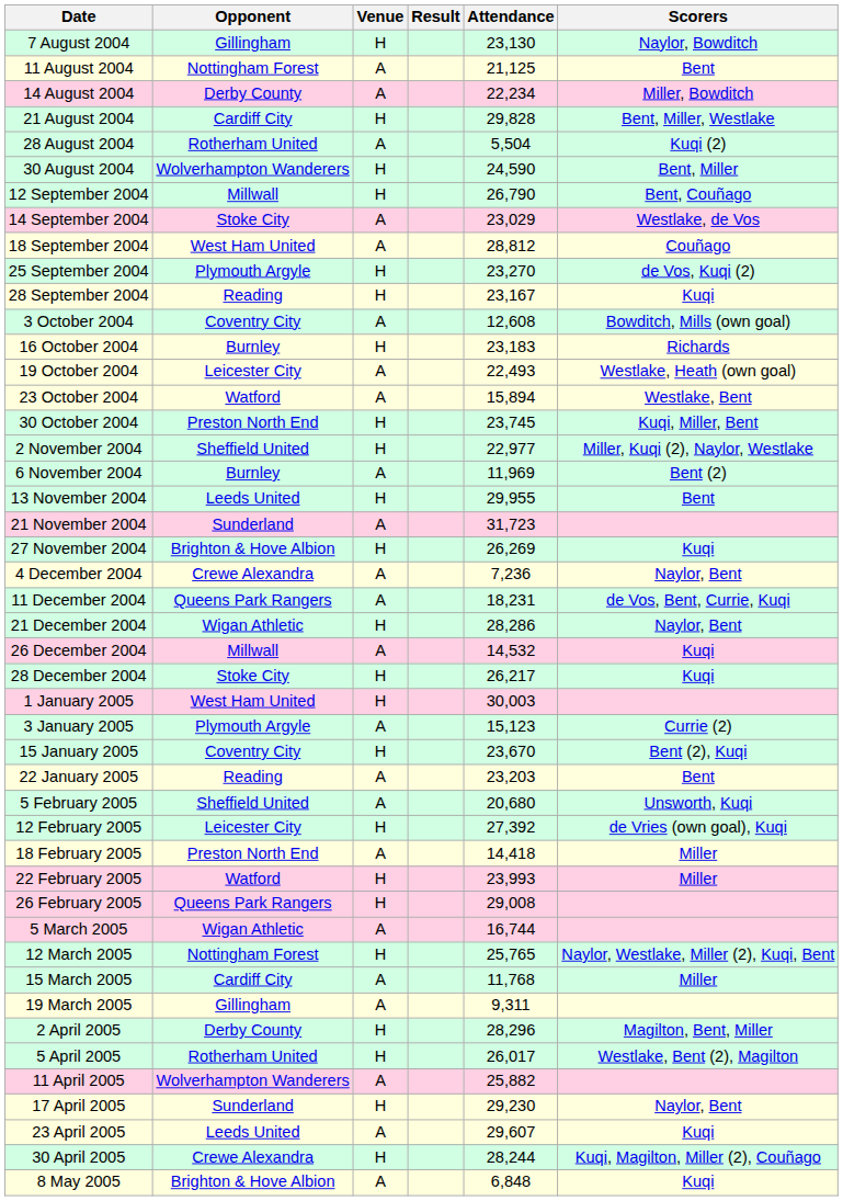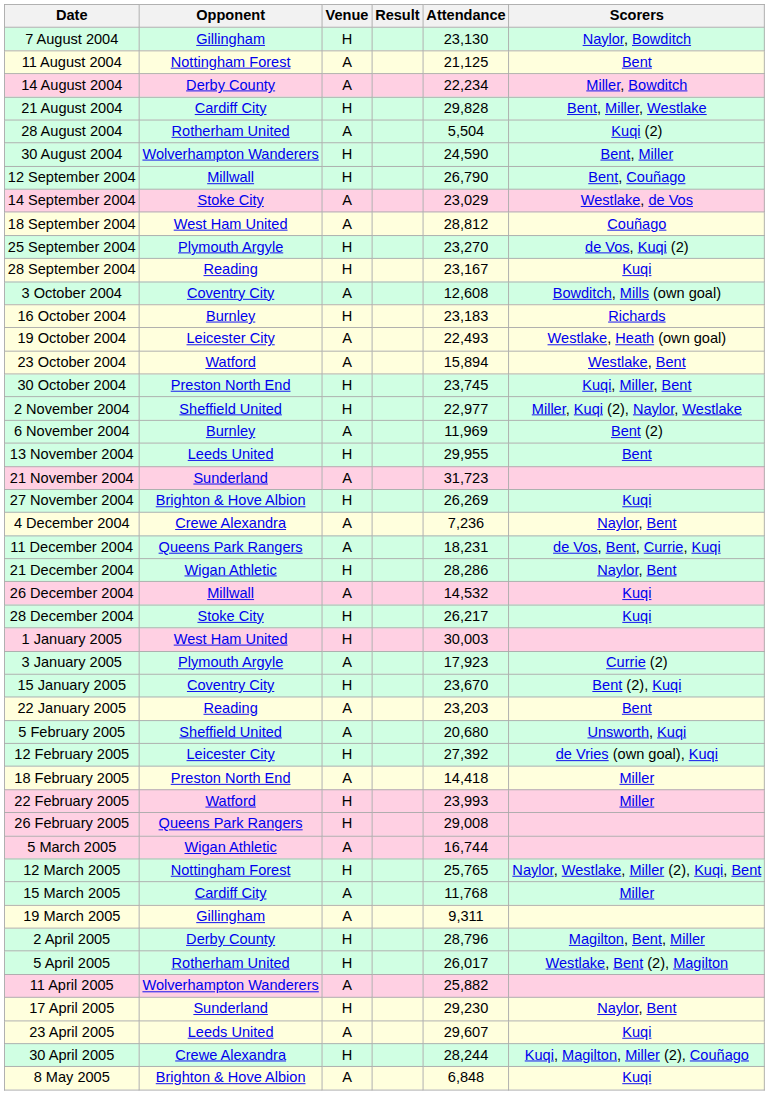 <table class="wikitable sortable" style="font-size:100%; text-align:center">
 <tr>
 <th>Date</th>
 <th>Opponent</th>
 <th>Venue</th>
 <th>Result</th>
 <th>Attendance</th>
 <th>Scorers</th>
 </tr>
 <tr style="background-color: #d0ffe3;">
 <td>7 August 2004</td>
 <td><a href='#'>Gillingham</a></td>
 <td>H</td>
 <td></td>
 <td>23,130</td>
 <td><a href='#'>Naylor</a>, <a href='#'>Bowditch</a></td>
 </tr>
 <tr style="background-color: #ffffdd;">
 <td>11 August 2004</td>
 <td><a href='#'>Nottingham Forest</a></td>
 <td>A</td>
 <td></td>
 <td>21,125</td>
 <td><a href='#'>Bent</a></td>
 </tr>
 <tr style="background-color: #ffd0e3;">
 <td>14 August 2004</td>
 <td><a href='#'>Derby County</a></td>
 <td>A</td>
 <td></td>
 <td>22,234</td>
 <td><a href='#'>Miller</a>, <a href='#'>Bowditch</a></td>
 </tr>
 <tr style="background-color: #d0ffe3;">
 <td>21 August 2004</td>
 <td><a href='#'>Cardiff City</a></td>
 <td>H</td>
 <td></td>
 <td>29,828</td>
 <td><a href='#'>Bent</a>, <a href='#'>Miller</a>, <a href='#'>Westlake</a></td>
 </tr>
 <tr style="background-color: #d0ffe3;">
 <td>28 August 2004</td>
 <td><a href='#'>Rotherham United</a></td>
 <td>A</td>
 <td></td>
 <td>5,504</td>
 <td><a href='#'>Kuqi</a> (2)</td>
 </tr>
 <tr style="background-color: #d0ffe3;">
 <td>30 August 2004</td>
 <td><a href='#'>Wolverhampton Wanderers</a></td>
 <td>H</td>
 <td></td>
 <td>24,590</td>
 <td><a href='#'>Bent</a>, <a href='#'>Miller</a></td>
 </tr>
 <tr style="background-color: #d0ffe3;">
 <td>12 September 2004</td>
 <td><a href='#'>Millwall</a></td>
 <td>H</td>
 <td></td>
 <td>26,790</td>
 <td><a href='#'>Bent</a>, <a href='#'>Couñago</a></td>
 </tr>
 <tr style="background-color: #ffd0e3;">
 <td>14 September 2004</td>
 <td><a href='#'>Stoke City</a></td>
 <td>A</td>
 <td></td>
 <td>23,029</td>
 <td><a href='#'>Westlake</a>, <a href='#'>de Vos</a></td>
 </tr>
 <tr style="background-color: #ffffdd;">
 <td>18 September 2004</td>
 <td><a href='#'>West Ham United</a></td>
 <td>A</td>
 <td></td>
 <td>28,812</td>
 <td><a href='#'>Couñago</a></td>
 </tr>
 <tr style="background-color: #d0ffe3;">
 <td>25 September 2004</td>
 <td><a href='#'>Plymouth Argyle</a></td>
 <td>H</td>
 <td></td>
 <td>23,270</td>
 <td><a href='#'>de Vos</a>, <a href='#'>Kuqi</a> (2)</td>
 </tr>
 <tr style="background-color: #ffffdd;">
 <td>28 September 2004</td>
 <td><a href='#'>Reading</a></td>
 <td>H</td>
 <td></td>
 <td>23,167</td>
 <td><a href='#'>Kuqi</a></td>
 </tr>
 <tr style="background-color: #d0ffe3;">
 <td>3 October 2004</td>
 <td><a href='#'>Coventry City</a></td>
 <td>A</td>
 <td></td>
 <td>12,608</td>
 <td><a href='#'>Bowditch</a>, <a href='#'>Mills</a> (own goal)</td>
 </tr>
 <tr style="background-color: #ffffdd;">
 <td>16 October 2004</td>
 <td><a href='#'>Burnley</a></td>
 <td>H</td>
 <td></td>
 <td>23,183</td>
 <td><a href='#'>Richards</a></td>
 </tr>
 <tr style="background-color: #ffffdd;">
 <td>19 October 2004</td>
 <td><a href='#'>Leicester City</a></td>
 <td>A</td>
 <td></td>
 <td>22,493</td>
 <td><a href='#'>Westlake</a>, <a href='#'>Heath</a> (own goal)</td>
 </tr>
 <tr style="background-color: #ffffdd;">
 <td>23 October 2004</td>
 <td><a href='#'>Watford</a></td>
 <td>A</td>
 <td></td>
 <td>15,894</td>
 <td><a href='#'>Westlake</a>, <a href='#'>Bent</a></td>
 </tr>
 <tr style="background-color: #d0ffe3;">
 <td>30 October 2004</td>
 <td><a href='#'>Preston North End</a></td>
 <td>H</td>
 <td></td>
 <td>23,745</td>
 <td><a href='#'>Kuqi</a>, <a href='#'>Miller</a>, <a href='#'>Bent</a></td>
 </tr>
 <tr style="background-color: #d0ffe3;">
 <td>2 November 2004</td>
 <td><a href='#'>Sheffield United</a></td>
 <td>H</td>
 <td></td>
 <td>22,977</td>
 <td><a href='#'>Miller</a>, <a href='#'>Kuqi</a> (2), <a href='#'>Naylor</a>, <a href='#'>Westlake</a></td>
 </tr>
 <tr style="background-color: #d0ffe3;">
 <td>6 November 2004</td>
 <td><a href='#'>Burnley</a></td>
 <td>A</td>
 <td></td>
 <td>11,969</td>
 <td><a href='#'>Bent</a> (2)</td>
 </tr>
 <tr style="background-color: #d0ffe3;">
 <td>13 November 2004</td>
 <td><a href='#'>Leeds United</a></td>
 <td>H</td>
 <td></td>
 <td>29,955</td>
 <td><a href='#'>Bent</a></td>
 </tr>
 <tr style="background-color: #ffd0e3;">
 <td>21 November 2004</td>
 <td><a href='#'>Sunderland</a></td>
 <td>A</td>
 <td></td>
 <td>31,723</td>
 <td></td>
 </tr>
 <tr style="background-color: #d0ffe3;">
 <td>27 November 2004</td>
 <td><a href='#'>Brighton & Hove Albion</a></td>
 <td>H</td>
 <td></td>
 <td>26,269</td>
 <td><a href='#'>Kuqi</a></td>
 </tr>
 <tr style="background-color: #ffffdd;">
 <td>4 December 2004</td>
 <td><a href='#'>Crewe Alexandra</a></td>
 <td>A</td>
 <td></td>
 <td>7,236</td>
 <td><a href='#'>Naylor</a>, <a href='#'>Bent</a></td>
 </tr>
 <tr style="background-color: #d0ffe3;">
 <td>11 December 2004</td>
 <td><a href='#'>Queens Park Rangers</a></td>
 <td>A</td>
 <td></td>
 <td>18,231</td>
 <td><a href='#'>de Vos</a>, <a href='#'>Bent</a>, <a href='#'>Currie</a>, <a href='#'>Kuqi</a></td>
 </tr>
 <tr style="background-color: #d0ffe3;">
 <td>21 December 2004</td>
 <td><a href='#'>Wigan Athletic</a></td>
 <td>H</td>
 <td></td>
 <td>28,286</td>
 <td><a href='#'>Naylor</a>, <a href='#'>Bent</a></td>
 </tr>
 <tr style="background-color: #ffd0e3;">
 <td>26 December 2004</td>
 <td><a href='#'>Millwall</a></td>
 <td>A</td>
 <td></td>
 <td>14,532</td>
 <td><a href='#'>Kuqi</a></td>
 </tr>
 <tr style="background-color: #d0ffe3;">
 <td>28 December 2004</td>
 <td><a href='#'>Stoke City</a></td>
 <td>H</td>
 <td></td>
 <td>26,217</td>
 <td><a href='#'>Kuqi</a></td>
 </tr>
 <tr style="background-color: #ffd0e3;">
 <td>1 January 2005</td>
 <td><a href='#'>West Ham United</a></td>
 <td>H</td>
 <td></td>
 <td>30,003</td>
 <td></td>
 </tr>
 <tr style="background-color: #d0ffe3;">
 <td>3 January 2005</td>
 <td><a href='#'>Plymouth Argyle</a></td>
 <td>A</td>
 <td></td>
-<td>15,123</td>
+<td>17,923</td>
 <td><a href='#'>Currie</a> (2)</td>
 </tr>
 <tr style="background-color: #d0ffe3;">
 <td>15 January 2005</td>
 <td><a href='#'>Coventry City</a></td>
 <td>H</td>
 <td></td>
 <td>23,670</td>
 <td><a href='#'>Bent</a> (2), <a href='#'>Kuqi</a></td>
 </tr>
 <tr style="background-color: #ffffdd;">
 <td>22 January 2005</td>
 <td><a href='#'>Reading</a></td>
 <td>A</td>
 <td></td>
 <td>23,203</td>
 <td><a href='#'>Bent</a></td>
 </tr>
 <tr style="background-color: #d0ffe3;">
 <td>5 February 2005</td>
 <td><a href='#'>Sheffield United</a></td>
 <td>A</td>
 <td></td>
 <td>20,680</td>
 <td><a href='#'>Unsworth</a>, <a href='#'>Kuqi</a></td>
 </tr>
 <tr style="background-color: #d0ffe3;">
 <td>12 February 2005</td>
 <td><a href='#'>Leicester City</a></td>
 <td>H</td>
 <td></td>
 <td>27,392</td>
 <td><a href='#'>de Vries</a> (own goal), <a href='#'>Kuqi</a></td>
 </tr>
 <tr style="background-color: #ffffdd;">
 <td>18 February 2005</td>
 <td><a href='#'>Preston North End</a></td>
 <td>A</td>
 <td></td>
 <td>14,418</td>
 <td><a href='#'>Miller</a></td>
 </tr>
 <tr style="background-color: #ffd0e3;">
 <td>22 February 2005</td>
 <td><a href='#'>Watford</a></td>
 <td>H</td>
 <td></td>
 <td>23,993</td>
 <td><a href='#'>Miller</a></td>
 </tr>
 <tr style="background-color: #ffd0e3;">
 <td>26 February 2005</td>
 <td><a href='#'>Queens Park Rangers</a></td>
 <td>H</td>
 <td></td>
 <td>29,008</td>
 <td></td>
 </tr>
 <tr style="background-color: #ffd0e3;">
 <td>5 March 2005</td>
 <td><a href='#'>Wigan Athletic</a></td>
 <td>A</td>
 <td></td>
 <td>16,744</td>
 <td></td>
 </tr>
 <tr style="background-color: #d0ffe3;">
 <td>12 March 2005</td>
 <td><a href='#'>Nottingham Forest</a></td>
 <td>H</td>
 <td></td>
 <td>25,765</td>
 <td><a href='#'>Naylor</a>, <a href='#'>Westlake</a>, <a href='#'>Miller</a> (2), <a href='#'>Kuqi</a>, <a href='#'>Bent</a></td>
 </tr>
 <tr style="background-color: #d0ffe3;">
 <td>15 March 2005</td>
 <td><a href='#'>Cardiff City</a></td>
 <td>A</td>
 <td></td>
 <td>11,768</td>
 <td><a href='#'>Miller</a></td>
 </tr>
 <tr style="background-color: #ffffdd;">
 <td>19 March 2005</td>
 <td><a href='#'>Gillingham</a></td>
 <td>A</td>
 <td></td>
 <td>9,311</td>
 <td></td>
 </tr>
 <tr style="background-color: #d0ffe3;">
 <td>2 April 2005</td>
 <td><a href='#'>Derby County</a></td>
 <td>H</td>
 <td></td>
-<td>28,296</td>
+<td>28,796</td>
 <td><a href='#'>Magilton</a>, <a href='#'>Bent</a>, <a href='#'>Miller</a></td>
 </tr>
 <tr style="background-color: #d0ffe3;">
 <td>5 April 2005</td>
 <td><a href='#'>Rotherham United</a></td>
 <td>H</td>
 <td></td>
 <td>26,017</td>
 <td><a href='#'>Westlake</a>, <a href='#'>Bent</a> (2), <a href='#'>Magilton</a></td>
 </tr>
 <tr style="background-color: #ffd0e3;">
 <td>11 April 2005</td>
 <td><a href='#'>Wolverhampton Wanderers</a></td>
 <td>A</td>
 <td></td>
 <td>25,882</td>
 <td></td>
 </tr>
 <tr style="background-color: #ffffdd;">
 <td>17 April 2005</td>
 <td><a href='#'>Sunderland</a></td>
 <td>H</td>
 <td></td>
 <td>29,230</td>
 <td><a href='#'>Naylor</a>, <a href='#'>Bent</a></td>
 </tr>
 <tr style="background-color: #ffffdd;">
 <td>23 April 2005</td>
 <td><a href='#'>Leeds United</a></td>
 <td>A</td>
 <td></td>
 <td>29,607</td>
 <td><a href='#'>Kuqi</a></td>
 </tr>
 <tr style="background-color: #d0ffe3;">
 <td>30 April 2005</td>
 <td><a href='#'>Crewe Alexandra</a></td>
 <td>H</td>
 <td></td>
 <td>28,244</td>
 <td><a href='#'>Kuqi</a>, <a href='#'>Magilton</a>, <a href='#'>Miller</a> (2), <a href='#'>Couñago</a></td>
 </tr>
 <tr style="background-color: #ffffdd;">
 <td>8 May 2005</td>
 <td><a href='#'>Brighton & Hove Albion</a></td>
 <td>A</td>
 <td></td>
 <td>6,848</td>
 <td><a href='#'>Kuqi</a></td>
 </tr>
 </table>
